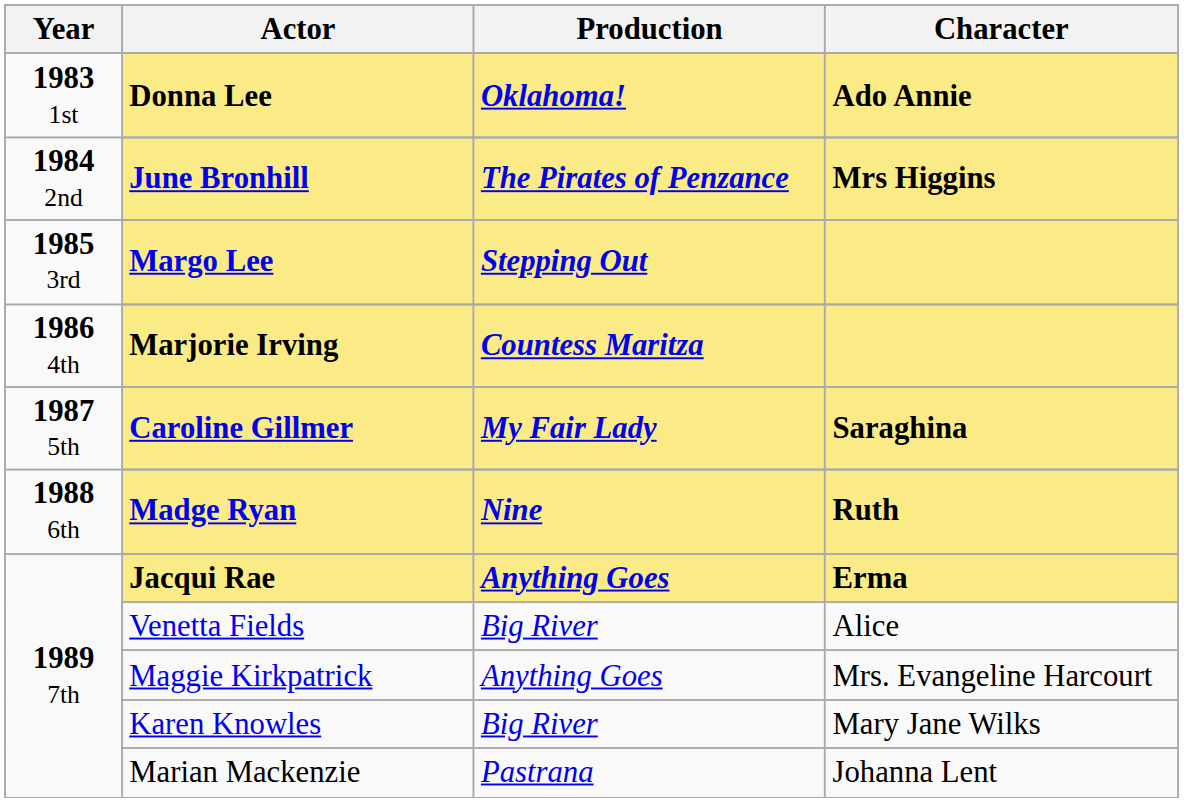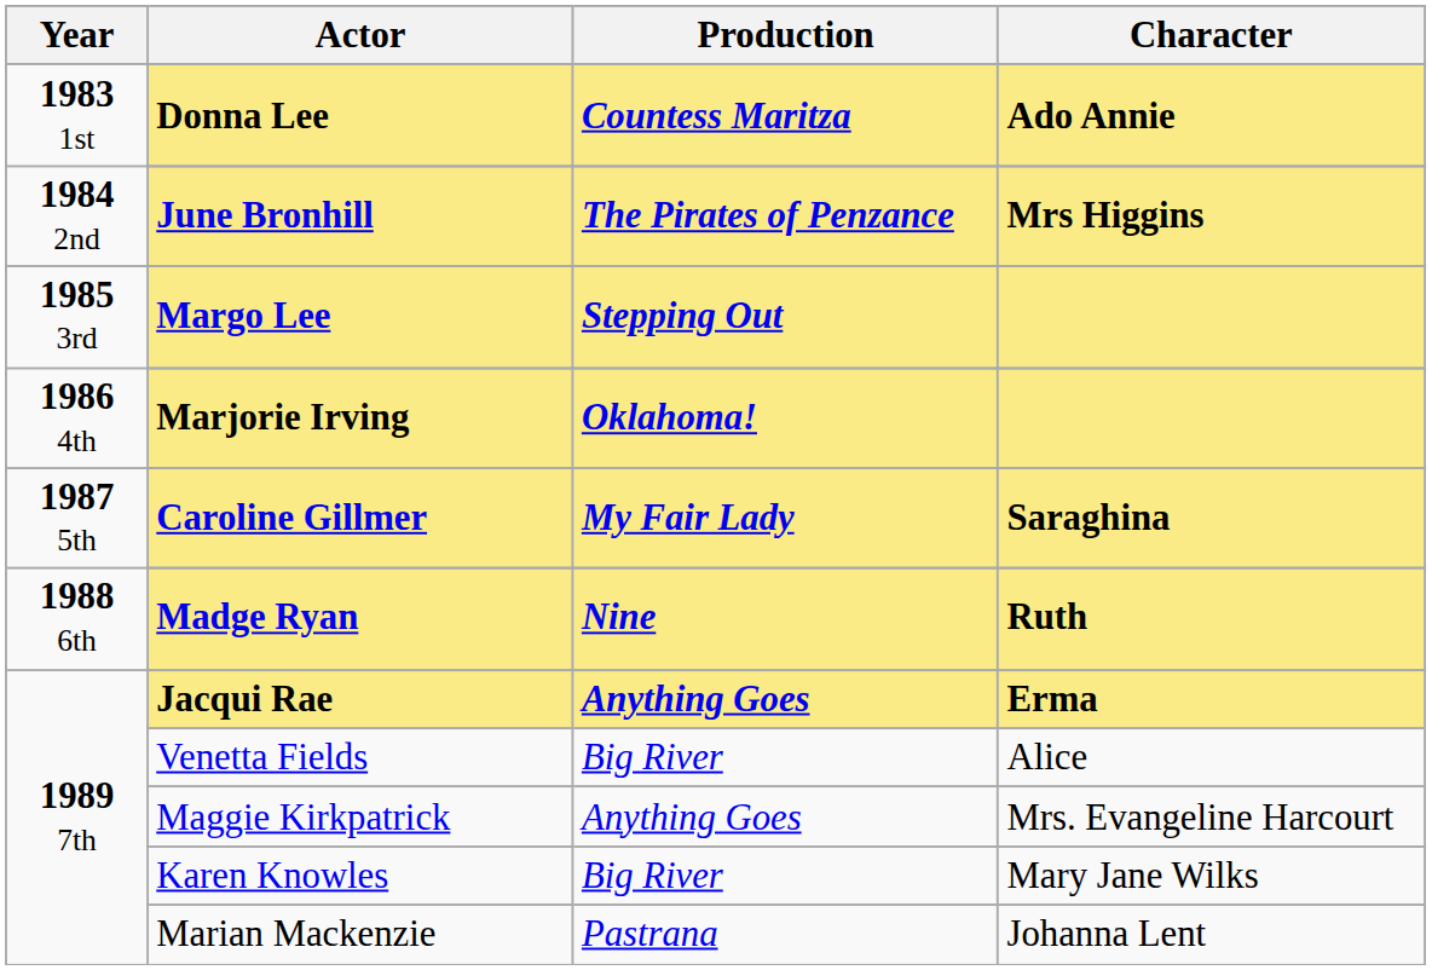 <table class="wikitable" style="width:98%;">
 <tr style="background:#bebebe;">
 <th style="width:10%;">Year</th>
 <th style="width:30%;">Actor</th>
 <th style="width:30%;">Production</th>
 <th style="width:30%;">Character</th>
 </tr>
 <tr>
 <td rowspan=2 style="text-align:center"><strong>1983</strong><br><small>1st</small></td>
 </tr>
 <tr style="background:#FAEB86">
 <td><strong>Donna Lee</strong></td>
-<td><strong><em><a href='#'>Oklahoma!</a></em></strong></td>
+<td><strong><em><a href='#'>Countess Maritza</a></em></strong></td>
 <td><strong>Ado Annie</strong></td>
 </tr>
 <tr>
 <td rowspan=2 style="text-align:center"><strong>1984</strong><br><small>2nd</small></td>
 </tr>
 <tr style="background:#FAEB86">
 <td><strong><a href='#'>June Bronhill</a></strong></td>
 <td><strong><em><a href='#'>The Pirates of Penzance</a></em></strong></td>
 <td><strong>Mrs Higgins</strong></td>
 </tr>
 <tr>
 <td rowspan=2 style="text-align:center"><strong>1985</strong><br><small>3rd</small></td>
 </tr>
 <tr style="background:#FAEB86"|>
 <td><strong><a href='#'>Margo Lee</a></strong></td>
 <td><em><a href='#'><strong>Stepping Out</strong></a></em></td>
 <td></td>
 </tr>
 <tr>
 <td rowspan=2 style="text-align:center"><strong>1986</strong><br><small>4th</small></td>
 </tr>
 <tr style="background:#FAEB86">
 <td><strong>Marjorie Irving</strong></td>
-<td><strong><em><a href='#'>Countess Maritza</a></em></strong></td>
+<td><strong><em><a href='#'>Oklahoma!</a></em></strong></td>
 <td></td>
 </tr>
 <tr>
 <td rowspan=2 style="text-align:center"><strong>1987</strong><br><small>5th</small></td>
 </tr>
 <tr style="background:#FAEB86"|>
 <td><strong><a href='#'>Caroline Gillmer</a></strong></td>
 <td><strong><em><a href='#'>My Fair Lady</a></em></strong></td>
 <td><strong>Saraghina</strong></td>
 </tr>
 <tr>
 <td rowspan=2 style="text-align:center"><strong>1988</strong><br><small>6th</small></td>
 </tr>
 <tr style="background:#FAEB86">
 <td><strong><a href='#'>Madge Ryan</a></strong></td>
 <td><em><a href='#'><strong>Nine</strong></a></em></td>
 <td><strong>Ruth</strong></td>
 </tr>
 <tr>
 <td rowspan=6 style="text-align:center"><strong>1989</strong><br><small>7th</small></td>
 </tr>
 <tr style="background:#FAEB86">
 <td><strong>Jacqui Rae</strong></td>
 <td><strong><em><a href='#'>Anything Goes</a></em></strong></td>
 <td><strong>Erma</strong></td>
 </tr>
 <tr>
 <td><a href='#'>Venetta Fields</a></td>
 <td><em><a href='#'>Big River</a></em></td>
 <td>Alice</td>
 </tr>
 <tr>
 <td><a href='#'>Maggie Kirkpatrick</a></td>
 <td><em><a href='#'>Anything Goes</a></em></td>
 <td>Mrs. Evangeline Harcourt</td>
 </tr>
 <tr>
 <td><a href='#'>Karen Knowles</a></td>
 <td><em><a href='#'>Big River</a></em></td>
 <td>Mary Jane Wilks</td>
 </tr>
 <tr>
 <td>Marian Mackenzie</td>
 <td><em><a href='#'>Pastrana</a></em></td>
 <td>Johanna Lent</td>
 </tr>
 <tr>
 </tr>
 </table>
